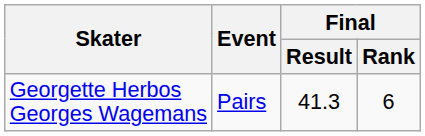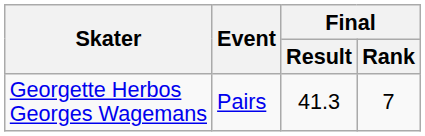 <table class=wikitable style="font-size:90%">
 <tr>
 <th rowspan=2>Skater</th>
 <th rowspan=2>Event</th>
 <th colspan=2>Final</th>
 </tr>
 <tr>
 <th>Result</th>
 <th>Rank</th>
 </tr>
 <tr>
 <td><a href='#'>Georgette Herbos</a> <br> <a href='#'>Georges Wagemans</a></td>
 <td><a href='#'>Pairs</a></td>
 <td align=center>41.3</td>
-<td align=center>6</td>
+<td align=center>7</td>
 </tr>
 </table>
